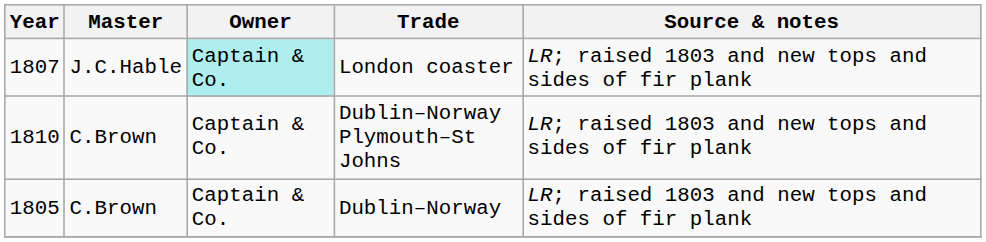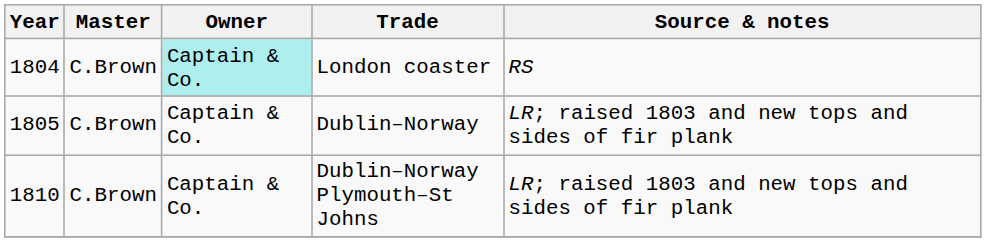 <table class=" wikitable">
 <tr>
 <th>Year</th>
 <th>Master</th>
 <th>Owner</th>
 <th>Trade</th>
 <th>Source & notes</th>
 </tr>
 <tr>
-<td>1807</td>
-<td>J.C.Hable</td>
+<td>1804</td>
+<td>C.Brown</td>
 <td style="background: paleturquoise;">Captain & Co.</td>
 <td>London coaster</td>
+<td><em>RS</em></td>
+</tr>
+<tr>
+<td>1805</td>
+<td>C.Brown</td>
+<td>Captain & Co.</td>
+<td>Dublin–Norway</td>
 <td><em>LR</em>; raised 1803 and new tops and sides of fir plank</td>
 </tr>
 <tr>
 <td>1810</td>
 <td>C.Brown</td>
 <td>Captain & Co.</td>
 <td>Dublin–Norway<br>Plymouth–St Johns</td>
 <td><em>LR</em>; raised 1803 and new tops and sides of fir plank</td>
 </tr>
 <tr>
-<td>1805</td>
-<td>C.Brown</td>
-<td>Captain & Co.</td>
-<td>Dublin–Norway</td>
-<td><em>LR</em>; raised 1803 and new tops and sides of fir plank</td>
-</tr>
-<tr>
 </tr>
 </table>
